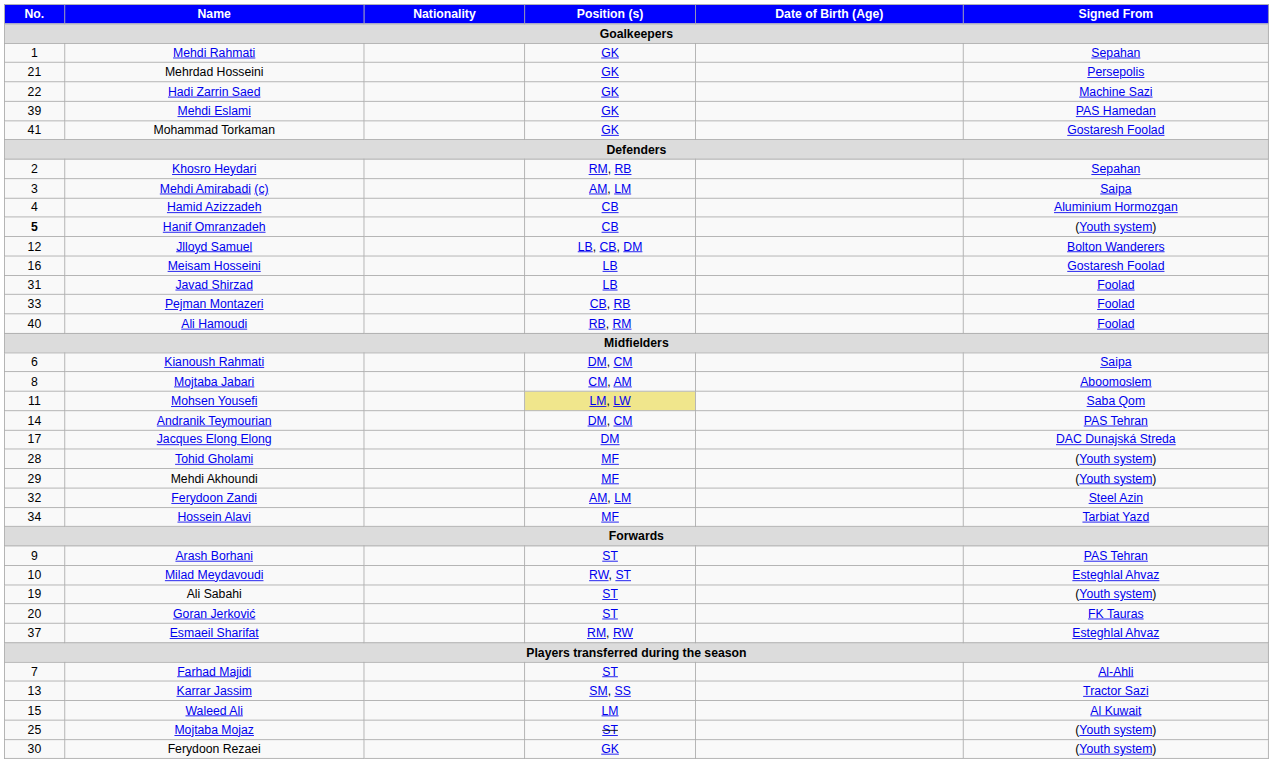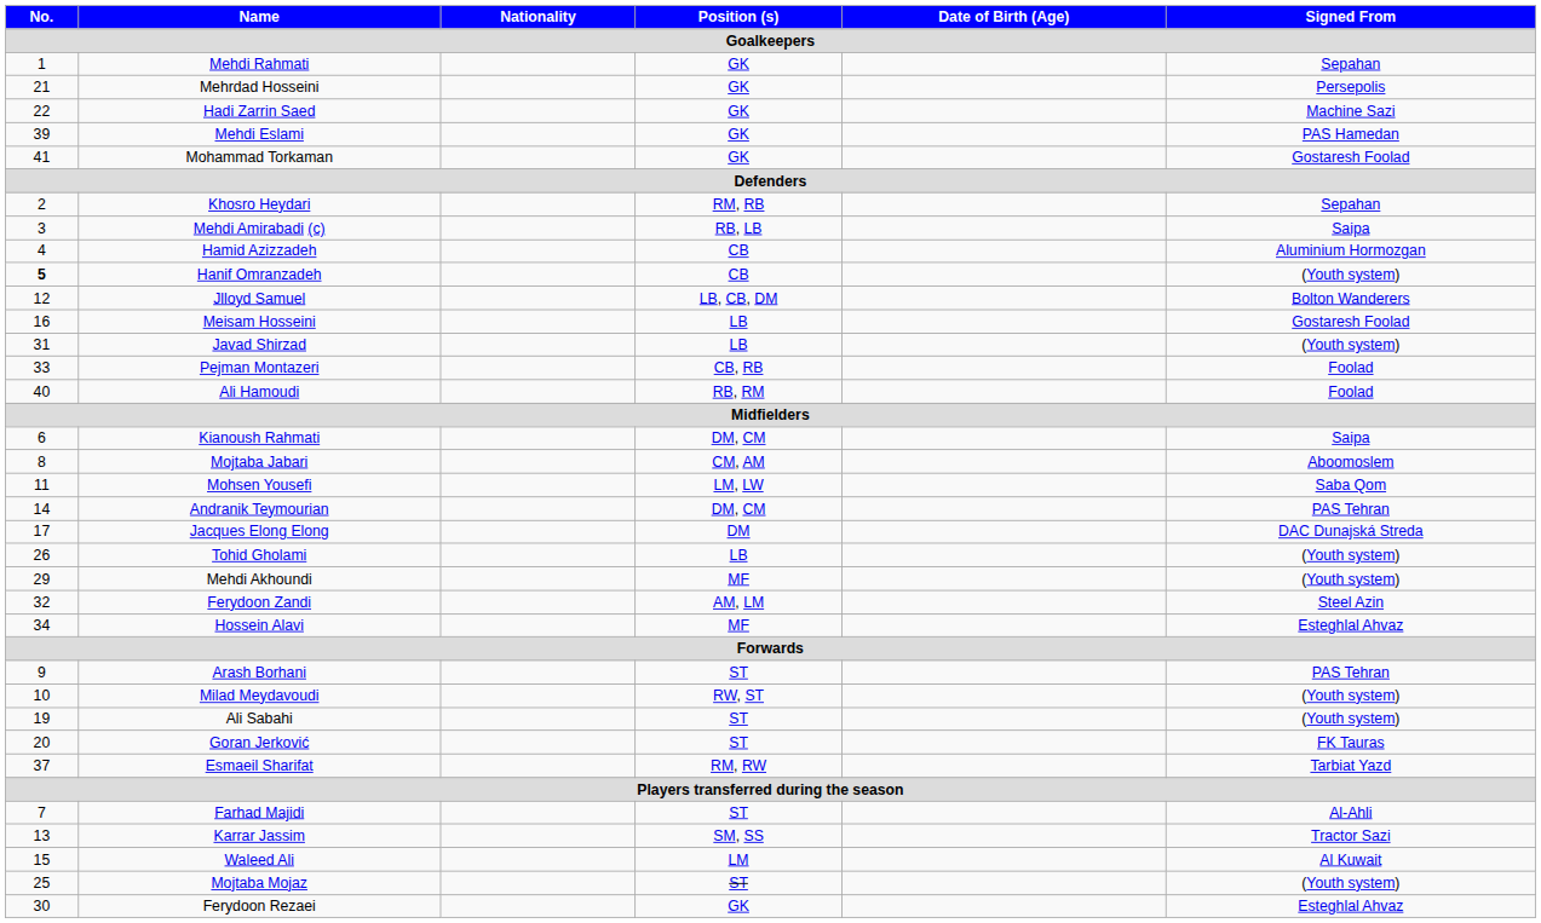 <table class="wikitable" style="text-align: center; font-size:90%" width=75%>
 <tr>
 <th style="background: #0000ff; color:white" align=right>No.</th>
 <th style="background: #0000ff; color:white" align=right>Name</th>
 <th style="background: #0000ff; color:white" align=right>Nationality</th>
 <th style="background: #0000ff; color:white" align=right>Position (s)</th>
 <th style="background: #0000ff; color:white" align=right>Date of Birth (Age)</th>
 <th style="background: #0000ff; color:white" align=right>Signed From</th>
 </tr>
 <tr>
 <th colspan=6 style="background: #DCDCDC" align=right>Goalkeepers</th>
 </tr>
 <tr>
 <td>1</td>
 <td><a href='#'>Mehdi Rahmati</a></td>
 <td></td>
 <td><a href='#'>GK</a></td>
 <td></td>
 <td> <a href='#'>Sepahan</a></td>
 </tr>
 <tr>
 <td>21</td>
 <td>Mehrdad Hosseini</td>
 <td></td>
 <td><a href='#'>GK</a></td>
 <td></td>
 <td> <a href='#'>Persepolis</a></td>
 </tr>
 <tr>
 <td>22</td>
 <td><a href='#'>Hadi Zarrin Saed</a></td>
 <td></td>
 <td><a href='#'>GK</a></td>
 <td></td>
 <td> <a href='#'>Machine Sazi</a></td>
 </tr>
 <tr>
 <td>39</td>
 <td><a href='#'>Mehdi Eslami</a></td>
 <td></td>
 <td><a href='#'>GK</a></td>
 <td></td>
 <td> <a href='#'>PAS Hamedan</a></td>
 </tr>
 <tr>
 <td>41</td>
 <td>Mohammad Torkaman</td>
 <td></td>
 <td><a href='#'>GK</a></td>
 <td></td>
 <td> <a href='#'>Gostaresh Foolad</a></td>
 </tr>
 <tr>
 <th colspan=6 style="background: #DCDCDC" align=right>Defenders</th>
 </tr>
 <tr>
 <td>2</td>
 <td><a href='#'>Khosro Heydari</a></td>
 <td></td>
 <td><a href='#'>RM</a>, <a href='#'>RB</a></td>
 <td></td>
 <td> <a href='#'>Sepahan</a></td>
 </tr>
 <tr>
 <td>3</td>
 <td><a href='#'>Mehdi Amirabadi</a> <a href='#'>(c)</a></td>
 <td></td>
-<td><a href='#'>AM</a>, <a href='#'>LM</a></td>
+<td><a href='#'>RB</a>, <a href='#'>LB</a></td>
 <td></td>
 <td> <a href='#'>Saipa</a></td>
 </tr>
 <tr>
 <td>4</td>
 <td><a href='#'>Hamid Azizzadeh</a></td>
 <td></td>
 <td><a href='#'>CB</a></td>
 <td></td>
 <td> <a href='#'>Aluminium Hormozgan</a></td>
 </tr>
 <tr>
 <td><strong>5</strong></td>
 <td><a href='#'>Hanif Omranzadeh</a></td>
 <td></td>
 <td><a href='#'>CB</a></td>
 <td></td>
 <td>(<a href='#'>Youth system</a>)</td>
 </tr>
 <tr>
 <td>12</td>
 <td><a href='#'>Jlloyd Samuel</a></td>
 <td></td>
 <td><a href='#'>LB</a>, <a href='#'>CB</a>, <a href='#'>DM</a></td>
 <td></td>
 <td> <a href='#'>Bolton Wanderers</a></td>
 </tr>
 <tr>
 <td>16</td>
 <td><a href='#'>Meisam Hosseini</a></td>
 <td></td>
 <td><a href='#'>LB</a></td>
 <td></td>
 <td> <a href='#'>Gostaresh Foolad</a></td>
 </tr>
 <tr>
 <td>31</td>
 <td><a href='#'>Javad Shirzad</a></td>
 <td></td>
 <td><a href='#'>LB</a></td>
 <td></td>
-<td> <a href='#'>Foolad</a></td>
+<td>(<a href='#'>Youth system</a>)</td>
 </tr>
 <tr>
 <td>33</td>
 <td><a href='#'>Pejman Montazeri</a></td>
 <td></td>
 <td><a href='#'>CB</a>, <a href='#'>RB</a></td>
 <td></td>
 <td> <a href='#'>Foolad</a></td>
 </tr>
 <tr>
 <td>40</td>
 <td><a href='#'>Ali Hamoudi</a></td>
 <td></td>
 <td><a href='#'>RB</a>, <a href='#'>RM</a></td>
 <td></td>
 <td> <a href='#'>Foolad</a></td>
 </tr>
 <tr>
 <th colspan=6 style="background: #DCDCDC" align=right>Midfielders</th>
 </tr>
 <tr>
 <td>6</td>
 <td><a href='#'>Kianoush Rahmati</a></td>
 <td></td>
 <td><a href='#'>DM</a>, <a href='#'>CM</a></td>
 <td></td>
 <td> <a href='#'>Saipa</a></td>
 </tr>
 <tr>
 <td>8</td>
 <td><a href='#'>Mojtaba Jabari</a></td>
 <td></td>
 <td><a href='#'>CM</a>, <a href='#'>AM</a></td>
 <td></td>
 <td> <a href='#'>Aboomoslem</a></td>
 </tr>
 <tr>
 <td>11</td>
 <td><a href='#'>Mohsen Yousefi</a></td>
 <td></td>
-<td style="background: khaki;"><a href='#'>LM</a>, <a href='#'>LW</a></td>
+<td><a href='#'>LM</a>, <a href='#'>LW</a></td>
 <td></td>
 <td> <a href='#'>Saba Qom</a></td>
 </tr>
 <tr>
 <td>14</td>
 <td><a href='#'>Andranik Teymourian</a></td>
 <td></td>
 <td><a href='#'>DM</a>, <a href='#'>CM</a></td>
 <td></td>
 <td> <a href='#'>PAS Tehran</a></td>
 </tr>
 <tr>
 <td>17</td>
 <td><a href='#'>Jacques Elong Elong</a></td>
 <td></td>
 <td><a href='#'>DM</a></td>
 <td></td>
 <td> <a href='#'>DAC Dunajská Streda</a></td>
 </tr>
 <tr>
-<td>28</td>
+<td>26</td>
 <td><a href='#'>Tohid Gholami</a></td>
 <td></td>
-<td><a href='#'>MF</a></td>
+<td><a href='#'>LB</a></td>
 <td></td>
 <td>(<a href='#'>Youth system</a>)</td>
 </tr>
 <tr>
 <td>29</td>
 <td>Mehdi Akhoundi</td>
 <td></td>
 <td><a href='#'>MF</a></td>
 <td></td>
 <td>(<a href='#'>Youth system</a>)</td>
 </tr>
 <tr>
 <td>32</td>
 <td><a href='#'>Ferydoon Zandi</a></td>
 <td></td>
 <td><a href='#'>AM</a>, <a href='#'>LM</a></td>
 <td></td>
 <td> <a href='#'>Steel Azin</a></td>
 </tr>
 <tr>
 <td>34</td>
 <td><a href='#'>Hossein Alavi</a></td>
 <td></td>
 <td><a href='#'>MF</a></td>
 <td></td>
-<td> <a href='#'>Tarbiat Yazd</a></td>
+<td> <a href='#'>Esteghlal Ahvaz</a></td>
 </tr>
 <tr>
 <th colspan=11 style="background: #DCDCDC" align=right>Forwards</th>
 </tr>
 <tr>
 <td>9</td>
 <td><a href='#'>Arash Borhani</a></td>
 <td></td>
 <td><a href='#'>ST</a></td>
 <td></td>
 <td> <a href='#'>PAS Tehran</a></td>
 </tr>
 <tr>
 <td>10</td>
 <td><a href='#'>Milad Meydavoudi</a></td>
 <td></td>
 <td><a href='#'>RW</a>, <a href='#'>ST</a></td>
 <td></td>
-<td> <a href='#'>Esteghlal Ahvaz</a></td>
+<td>(<a href='#'>Youth system</a>)</td>
 </tr>
 <tr>
 <td>19</td>
 <td>Ali Sabahi</td>
 <td></td>
 <td><a href='#'>ST</a></td>
 <td></td>
 <td>(<a href='#'>Youth system</a>)</td>
 </tr>
 <tr>
 <td>20</td>
 <td><a href='#'>Goran Jerković</a></td>
 <td></td>
 <td><a href='#'>ST</a></td>
 <td></td>
 <td> <a href='#'>FK Tauras</a></td>
 </tr>
 <tr>
 <td>37</td>
 <td><a href='#'>Esmaeil Sharifat</a></td>
 <td></td>
 <td><a href='#'>RM</a>, <a href='#'>RW</a></td>
 <td></td>
-<td> <a href='#'>Esteghlal Ahvaz</a></td>
+<td> <a href='#'>Tarbiat Yazd</a></td>
 </tr>
 <tr>
 <th colspan=10 style="background:#dcdcdc; text-align:center;">Players transferred during the season</th>
 </tr>
 <tr>
 <td>7</td>
 <td><a href='#'>Farhad Majidi</a></td>
 <td></td>
 <td><a href='#'>ST</a></td>
 <td></td>
 <td> <a href='#'>Al-Ahli</a></td>
 </tr>
 <tr>
 <td>13</td>
 <td><a href='#'>Karrar Jassim</a></td>
 <td></td>
 <td><a href='#'>SM</a>, <a href='#'>SS</a></td>
 <td></td>
 <td> <a href='#'>Tractor Sazi</a></td>
 </tr>
 <tr>
 <td>15</td>
 <td><a href='#'>Waleed Ali</a></td>
 <td></td>
 <td><a href='#'>LM</a></td>
 <td></td>
 <td> <a href='#'>Al Kuwait</a></td>
 </tr>
 <tr>
 <td>25</td>
 <td><a href='#'>Mojtaba Mojaz</a></td>
 <td></td>
 <td><s><a href='#'>ST</a></s></td>
 <td><s></s></td>
 <td>(<a href='#'>Youth system</a>)</td>
 </tr>
 <tr>
 <td>30</td>
 <td>Ferydoon Rezaei</td>
 <td></td>
 <td><a href='#'>GK</a></td>
 <td></td>
-<td>(<a href='#'>Youth system</a>)</td>
+<td> <a href='#'>Esteghlal Ahvaz</a></td>
 </tr>
 </table>
